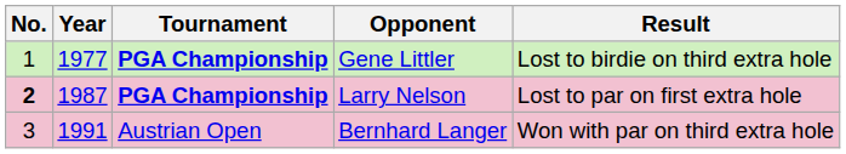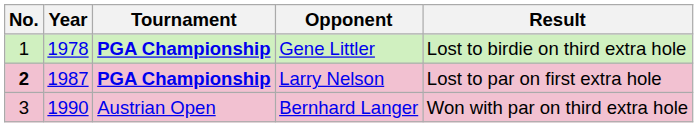 <table class="wikitable" style="font-size:95%;">
 <tr>
 <th>No.</th>
 <th>Year</th>
 <th>Tournament</th>
 <th>Opponent</th>
 <th>Result</th>
 </tr>
 <tr style="background:#D0F0C0;">
 <td align=center>1</td>
-<td><a href='#'>1977</a></td>
+<td><a href='#'>1978</a></td>
 <td><strong><a href='#'>PGA Championship</a></strong></td>
 <td> <a href='#'>Gene Littler</a></td>
 <td>Lost to birdie on third extra hole</td>
 </tr>
 <tr style="background:#F2C1D1;">
 <td align=center><strong>2</strong></td>
 <td><a href='#'>1987</a></td>
 <td><strong><a href='#'>PGA Championship</a></strong></td>
 <td> <a href='#'>Larry Nelson</a></td>
 <td>Lost to par on first extra hole</td>
 </tr>
 <tr style="background:#F2C1D1;">
 <td align=center>3</td>
-<td><a href='#'>1991</a></td>
+<td><a href='#'>1990</a></td>
 <td><a href='#'>Austrian Open</a></td>
 <td> <a href='#'>Bernhard Langer</a></td>
 <td>Won with par on third extra hole</td>
 </tr>
 </table>
